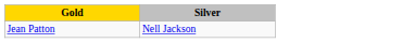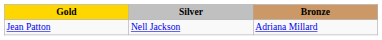 <table class="wikitable" style="text-align:left">
 <tr align="center">
 <td width=200 bgcolor=gold><strong>Gold</strong></td>
 <td width=200 bgcolor=silver><strong>Silver</strong></td>
+<td width=200 bgcolor=CC9966><strong>Bronze</strong></td>
 </tr>
 <tr>
 <td><a href='#'>Jean Patton</a><br><em></em></td>
 <td><a href='#'>Nell Jackson</a><br><em></em></td>
+<td><a href='#'>Adriana Millard</a><br><em></em></td>
 </tr>
 </table>
